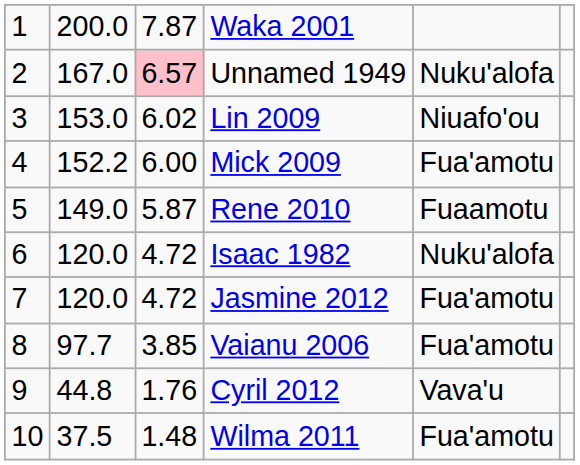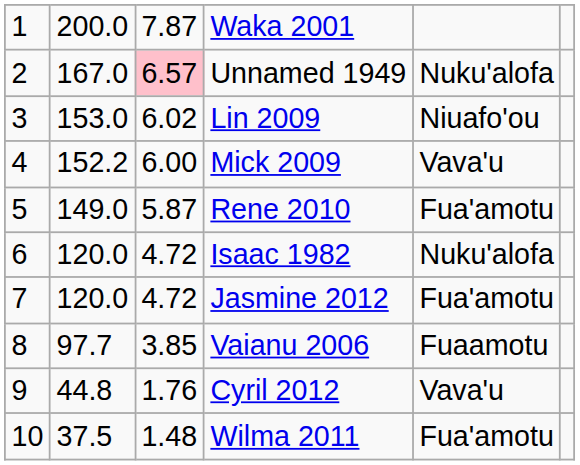 <table class="wikitable">
 <tr>
 <td>1</td>
 <td>200.0</td>
 <td>7.87</td>
 <td><a href='#'>Waka 2001</a></td>
 <td></td>
 <td></td>
 </tr>
 <tr>
 <td>2</td>
 <td>167.0</td>
 <td style="background: pink;">6.57</td>
 <td>Unnamed 1949</td>
 <td>Nuku'alofa</td>
 <td></td>
 </tr>
 <tr>
 <td>3</td>
 <td>153.0</td>
 <td>6.02</td>
 <td><a href='#'>Lin 2009</a></td>
 <td>Niuafo'ou</td>
 <td></td>
 </tr>
 <tr>
 <td>4</td>
 <td>152.2</td>
 <td>6.00</td>
 <td><a href='#'>Mick 2009</a></td>
-<td>Fua'amotu</td>
+<td>Vava'u</td>
 <td></td>
 </tr>
 <tr>
 <td>5</td>
 <td>149.0</td>
 <td>5.87</td>
 <td><a href='#'>Rene 2010</a></td>
-<td>Fuaamotu</td>
+<td>Fua'amotu</td>
 <td></td>
 </tr>
 <tr>
 <td>6</td>
 <td>120.0</td>
 <td>4.72</td>
 <td><a href='#'>Isaac 1982</a></td>
 <td>Nuku'alofa</td>
 <td></td>
 </tr>
 <tr>
 <td>7</td>
 <td>120.0</td>
 <td>4.72</td>
 <td><a href='#'>Jasmine 2012</a></td>
 <td>Fua'amotu</td>
 <td></td>
 </tr>
 <tr>
 <td>8</td>
 <td>97.7</td>
 <td>3.85</td>
 <td><a href='#'>Vaianu 2006</a></td>
-<td>Fua'amotu</td>
+<td>Fuaamotu</td>
 <td></td>
 </tr>
 <tr>
 <td>9</td>
 <td>44.8</td>
 <td>1.76</td>
 <td><a href='#'>Cyril 2012</a></td>
 <td>Vava'u</td>
 <td></td>
 </tr>
 <tr>
 <td>10</td>
 <td>37.5</td>
 <td>1.48</td>
 <td><a href='#'>Wilma 2011</a></td>
 <td>Fua'amotu</td>
 <td></td>
 </tr>
 </table>
